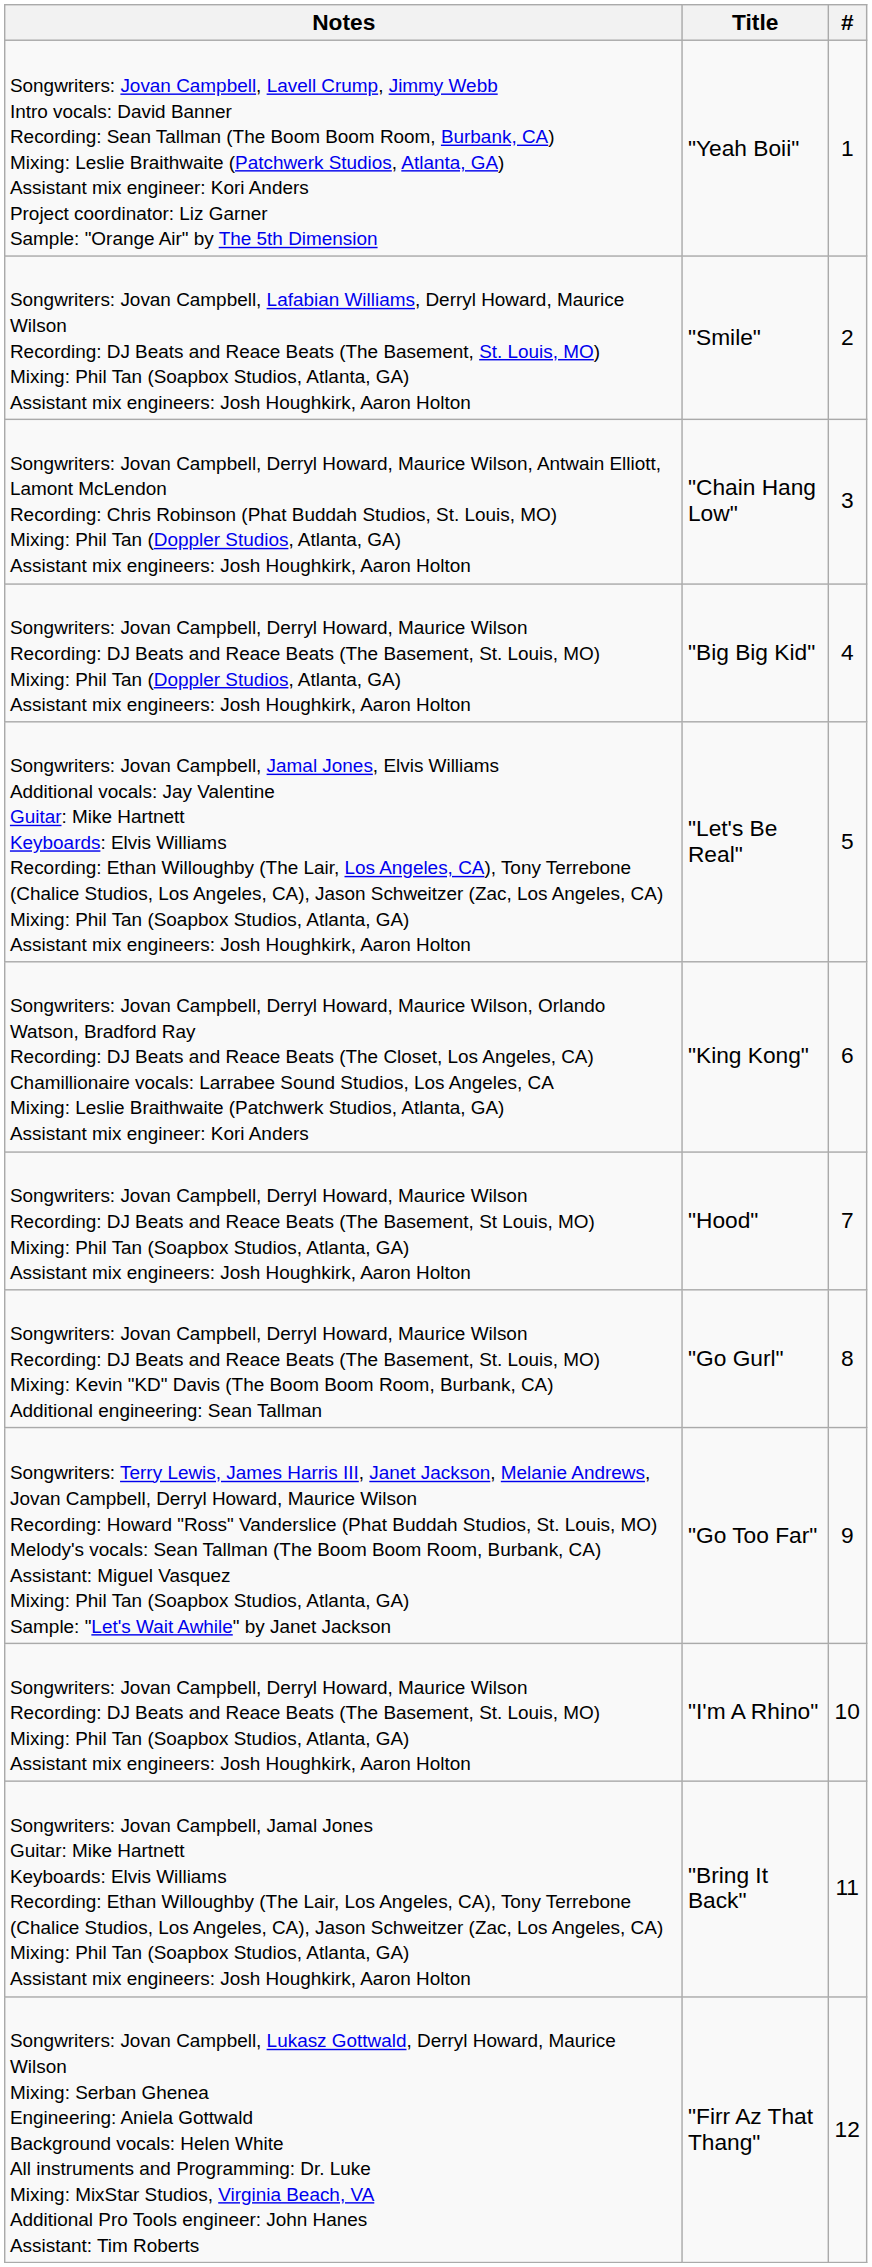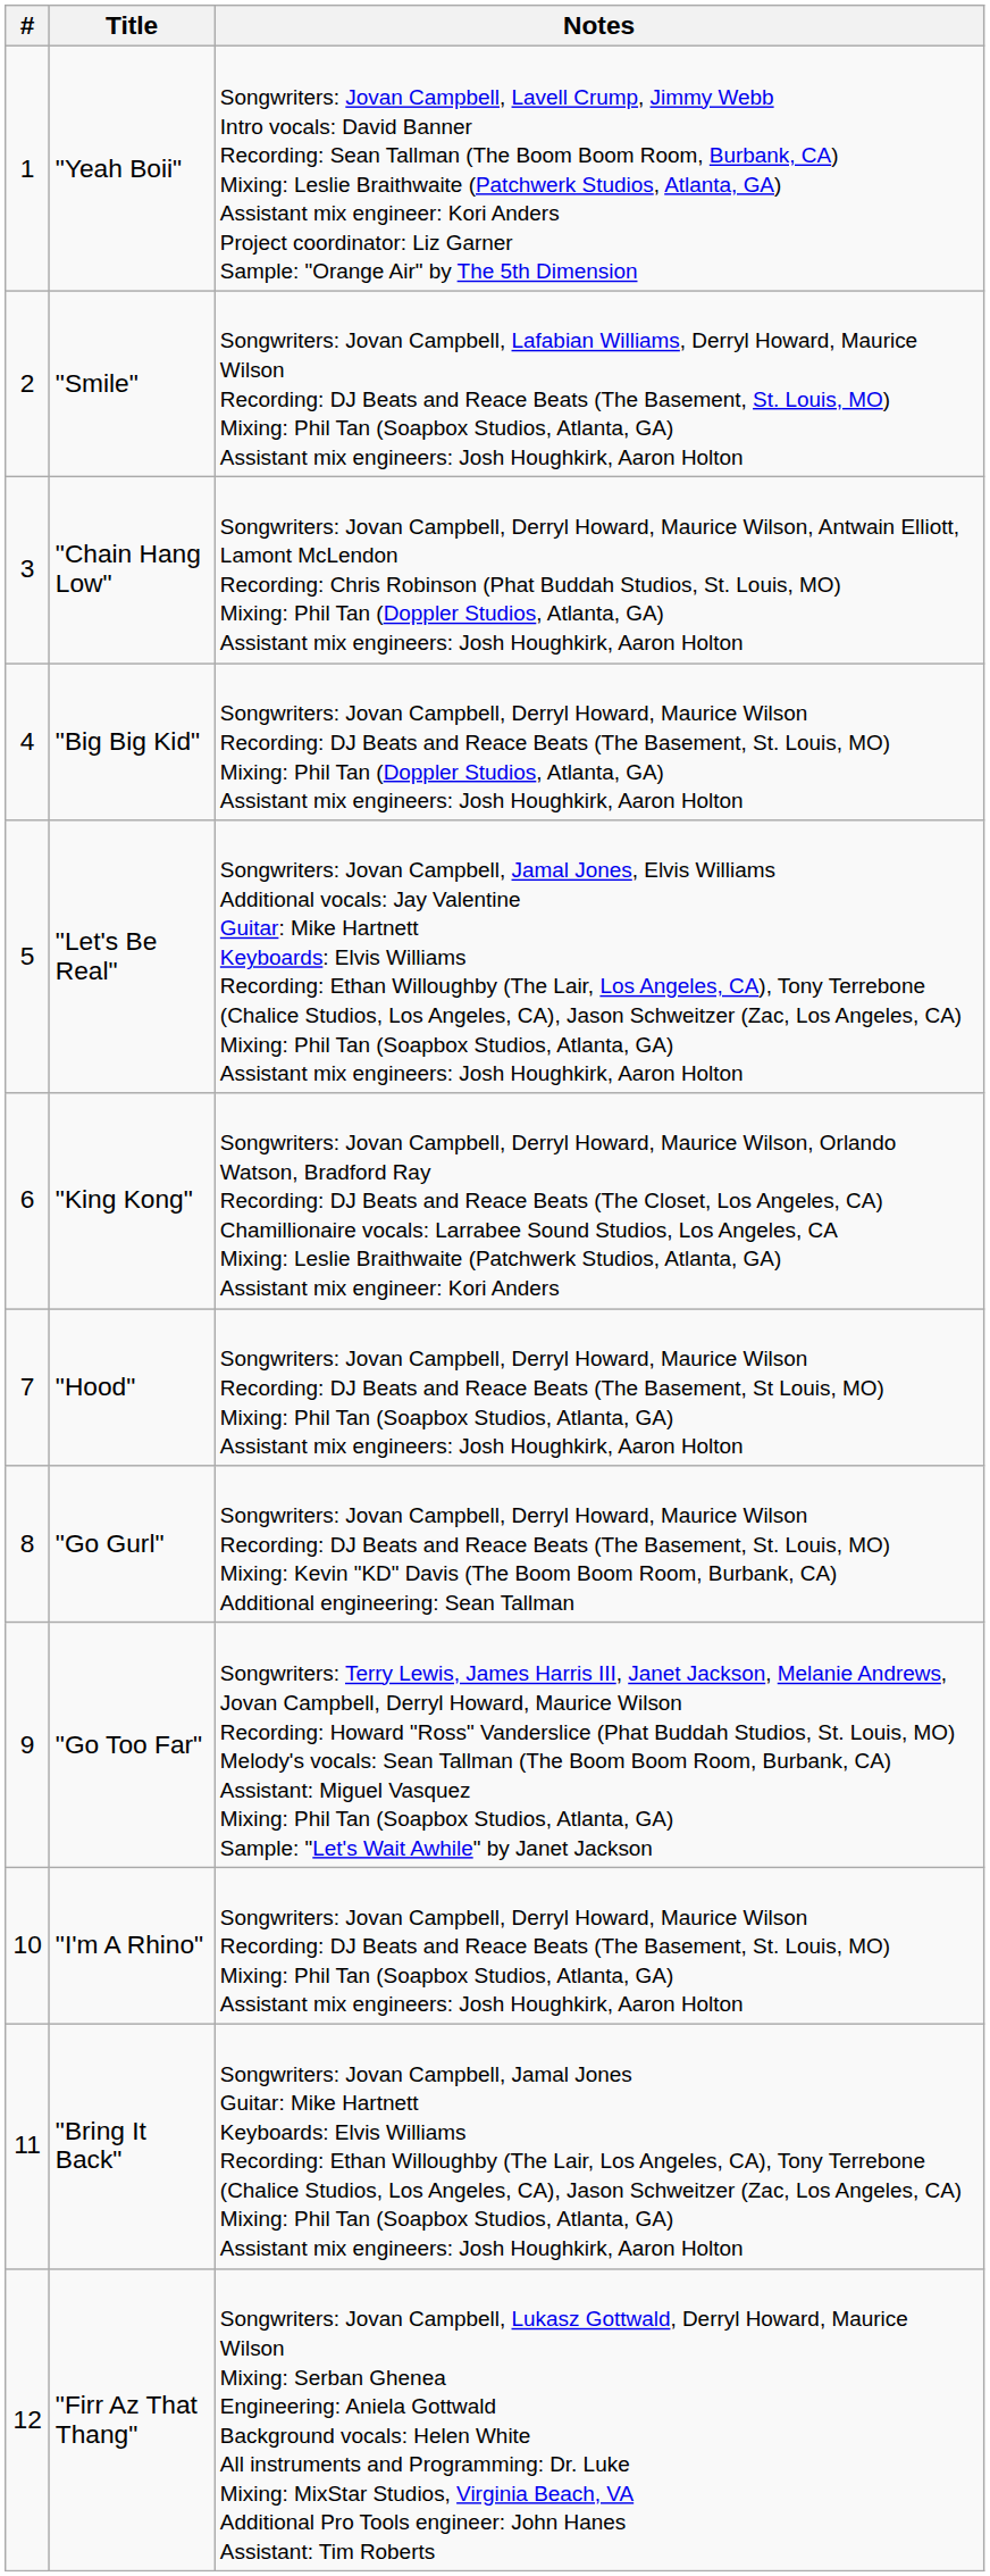 <table class="wikitable">
 <tr>
+<th width="20">#</th>
+<th>Title</th>
 <th>Notes</th>
-<th>Title</th>
-<th width="20">#</th>
 </tr>
 <tr>
+<td align="center">1</td>
+<td>"Yeah Boii"</td>
 <td><br><small>Songwriters: <a href='#'>Jovan Campbell</a>, <a href='#'>Lavell Crump</a>, <a href='#'>Jimmy Webb</a><br>Intro vocals: David Banner<br>Recording: Sean Tallman (The Boom Boom Room, <a href='#'>Burbank, CA</a>)<br>Mixing: Leslie Braithwaite (<a href='#'>Patchwerk Studios</a>, <a href='#'>Atlanta, GA</a>)<br>Assistant mix engineer: Kori Anders<br>Project coordinator: Liz Garner<br>Sample: "Orange Air" by <a href='#'>The 5th Dimension</a></small></td>
-<td>"Yeah Boii"</td>
-<td align="center">1</td>
 </tr>
 <tr>
+<td align="center">2</td>
+<td>"Smile"</td>
 <td><br><small>Songwriters: Jovan Campbell, <a href='#'>Lafabian Williams</a>, Derryl Howard, Maurice Wilson<br>Recording: DJ Beats and Reace Beats (The Basement, <a href='#'>St. Louis, MO</a>)<br>Mixing: Phil Tan (Soapbox Studios, Atlanta, GA)<br>Assistant mix engineers: Josh Houghkirk, Aaron Holton</small></td>
-<td>"Smile"</td>
-<td align="center">2</td>
 </tr>
 <tr>
+<td align="center">3</td>
+<td>"Chain Hang Low"</td>
 <td><br><small>Songwriters: Jovan Campbell, Derryl Howard, Maurice Wilson, Antwain Elliott, Lamont McLendon<br>Recording: Chris Robinson (Phat Buddah Studios, St. Louis, MO)<br>Mixing: Phil Tan (<a href='#'>Doppler Studios</a>, Atlanta, GA)<br>Assistant mix engineers: Josh Houghkirk, Aaron Holton</small></td>
-<td>"Chain Hang Low"</td>
-<td align="center">3</td>
 </tr>
 <tr>
+<td align="center">4</td>
+<td>"Big Big Kid"</td>
 <td><br><small>Songwriters: Jovan Campbell, Derryl Howard, Maurice Wilson<br>Recording: DJ Beats and Reace Beats (The Basement, St. Louis, MO)<br>Mixing: Phil Tan (<a href='#'>Doppler Studios</a>, Atlanta, GA)<br>Assistant mix engineers: Josh Houghkirk, Aaron Holton</small></td>
-<td>"Big Big Kid"</td>
-<td align="center">4</td>
 </tr>
 <tr>
+<td align="center">5</td>
+<td>"Let's Be Real"</td>
 <td><br><small>Songwriters: Jovan Campbell, <a href='#'>Jamal Jones</a>, Elvis Williams<br>Additional vocals: Jay Valentine<br><a href='#'>Guitar</a>: Mike Hartnett<br><a href='#'>Keyboards</a>: Elvis Williams<br>Recording: Ethan Willoughby (The Lair, <a href='#'>Los Angeles, CA</a>), Tony Terrebone (Chalice Studios, Los Angeles, CA), Jason Schweitzer (Zac, Los Angeles, CA)<br>Mixing: Phil Tan (Soapbox Studios, Atlanta, GA)<br>Assistant mix engineers: Josh Houghkirk, Aaron Holton</small></td>
-<td>"Let's Be Real"</td>
-<td align="center">5</td>
 </tr>
 <tr>
+<td align="center">6</td>
+<td>"King Kong"</td>
 <td><br><small>Songwriters: Jovan Campbell, Derryl Howard, Maurice Wilson, Orlando Watson, Bradford Ray<br>Recording: DJ Beats and Reace Beats (The Closet, Los Angeles, CA)<br>Chamillionaire vocals: Larrabee Sound Studios, Los Angeles, CA<br>Mixing: Leslie Braithwaite (Patchwerk Studios, Atlanta, GA)<br>Assistant mix engineer: Kori Anders</small></td>
-<td>"King Kong"</td>
-<td align="center">6</td>
 </tr>
 <tr>
+<td align="center">7</td>
+<td>"Hood"</td>
 <td><br><small>Songwriters: Jovan Campbell, Derryl Howard, Maurice Wilson<br>Recording: DJ Beats and Reace Beats (The Basement, St Louis, MO)<br>Mixing: Phil Tan (Soapbox Studios, Atlanta, GA)<br>Assistant mix engineers: Josh Houghkirk, Aaron Holton</small></td>
-<td>"Hood"</td>
-<td align="center">7</td>
 </tr>
 <tr>
+<td align="center">8</td>
+<td>"Go Gurl"</td>
 <td><br><small>Songwriters: Jovan Campbell, Derryl Howard, Maurice Wilson<br>Recording: DJ Beats and Reace Beats (The Basement, St. Louis, MO)<br>Mixing: Kevin "KD" Davis (The Boom Boom Room, Burbank, CA)<br>Additional engineering: Sean Tallman</small></td>
-<td>"Go Gurl"</td>
-<td align="center">8</td>
 </tr>
 <tr>
+<td align="center">9</td>
+<td>"Go Too Far"</td>
 <td><br><small>Songwriters: <a href='#'>Terry Lewis, James Harris III</a>, <a href='#'>Janet Jackson</a>, <a href='#'>Melanie Andrews</a>, Jovan Campbell, Derryl Howard, Maurice Wilson<br>Recording: Howard "Ross" Vanderslice (Phat Buddah Studios, St. Louis, MO)<br>Melody's vocals: Sean Tallman (The Boom Boom Room, Burbank, CA)<br>Assistant: Miguel Vasquez<br>Mixing: Phil Tan (Soapbox Studios, Atlanta, GA)<br>Sample: "<a href='#'>Let's Wait Awhile</a>" by Janet Jackson</small></td>
-<td>"Go Too Far"</td>
-<td align="center">9</td>
 </tr>
 <tr>
+<td align="center">10</td>
+<td>"I'm A Rhino"</td>
 <td><br><small>Songwriters: Jovan Campbell, Derryl Howard, Maurice Wilson<br>Recording: DJ Beats and Reace Beats (The Basement, St. Louis, MO)<br>Mixing: Phil Tan (Soapbox Studios, Atlanta, GA)<br>Assistant mix engineers: Josh Houghkirk, Aaron Holton</small></td>
-<td>"I'm A Rhino"</td>
-<td align="center">10</td>
 </tr>
 <tr>
+<td align="center">11</td>
+<td>"Bring It Back"</td>
 <td><br><small>Songwriters: Jovan Campbell, Jamal Jones<br>Guitar: Mike Hartnett<br>Keyboards: Elvis Williams<br>Recording: Ethan Willoughby (The Lair, Los Angeles, CA), Tony Terrebone (Chalice Studios, Los Angeles, CA), Jason Schweitzer (Zac, Los Angeles, CA)<br>Mixing: Phil Tan (Soapbox Studios, Atlanta, GA)<br>Assistant mix engineers: Josh Houghkirk, Aaron Holton</small></td>
-<td>"Bring It Back"</td>
-<td align="center">11</td>
 </tr>
 <tr>
+<td align="center">12</td>
+<td>"Firr Az That Thang"</td>
 <td><br><small>Songwriters: Jovan Campbell, <a href='#'>Lukasz Gottwald</a>, Derryl Howard, Maurice Wilson<br>Mixing: Serban Ghenea<br>Engineering: Aniela Gottwald<br>Background vocals: Helen White<br>All instruments and Programming: Dr. Luke<br>Mixing: MixStar Studios, <a href='#'>Virginia Beach, VA</a><br>Additional Pro Tools engineer: John Hanes<br>Assistant: Tim Roberts</small></td>
-<td>"Firr Az That Thang"</td>
-<td align="center">12</td>
 </tr>
 </table>
